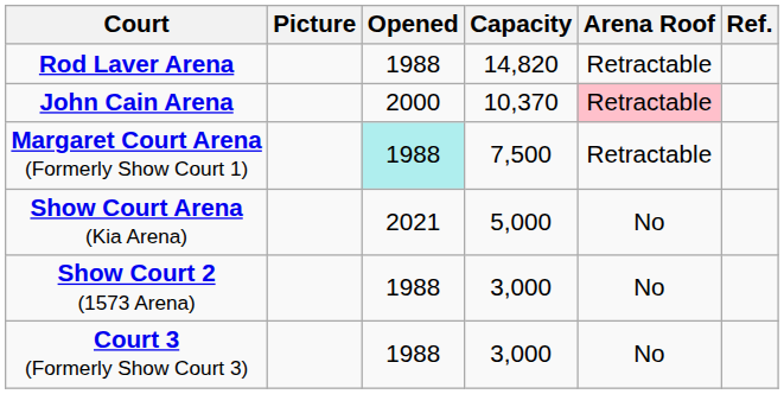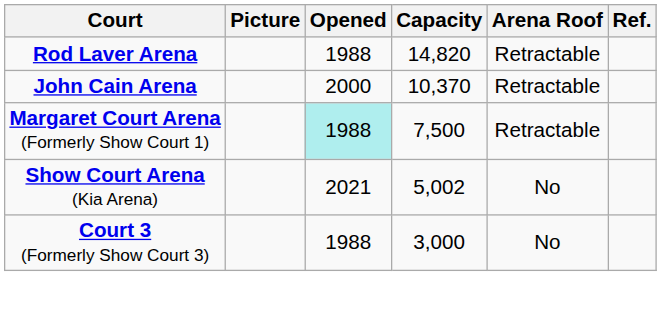 <table class="wikitable sortable" style="text-align:center">
 <tr>
 <th>Court</th>
 <th class="unsortable">Picture</th>
 <th>Opened</th>
 <th>Capacity</th>
 <th>Arena Roof</th>
 <th class="unsortable">Ref.</th>
 </tr>
 <tr>
 <td><strong><a href='#'>Rod Laver Arena</a></strong></td>
 <td></td>
 <td>1988</td>
 <td>14,820</td>
 <td>Retractable</td>
 <td></td>
 </tr>
 <tr>
 <td><strong><a href='#'>John Cain Arena</a></strong></td>
 <td></td>
 <td>2000</td>
 <td>10,370</td>
-<td style="background: pink;">Retractable</td>
+<td>Retractable</td>
 <td></td>
 </tr>
 <tr>
 <td><strong><a href='#'>Margaret Court Arena</a></strong><br><small>(Formerly Show Court 1)</small></td>
 <td></td>
 <td style="background: paleturquoise;">1988</td>
 <td>7,500</td>
 <td>Retractable</td>
 <td></td>
 </tr>
 <tr>
 <td><strong><a href='#'>Show Court Arena</a></strong><br><small>(Kia Arena)</small></td>
 <td></td>
 <td>2021</td>
-<td>5,000</td>
-<td>No</td>
-<td></td>
-</tr>
-<tr>
-<td><strong><a href='#'>Show Court 2</a></strong><br><small>(1573 Arena)</small></td>
-<td></td>
-<td>1988</td>
-<td>3,000</td>
+<td>5,002</td>
 <td>No</td>
 <td></td>
 </tr>
 <tr>
 <td><strong><a href='#'>Court 3</a></strong><br><small>(Formerly Show Court 3)</small></td>
 <td></td>
 <td>1988</td>
 <td>3,000</td>
 <td>No</td>
 <td></td>
 </tr>
 </table>
